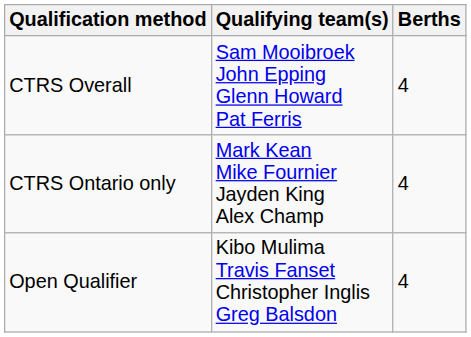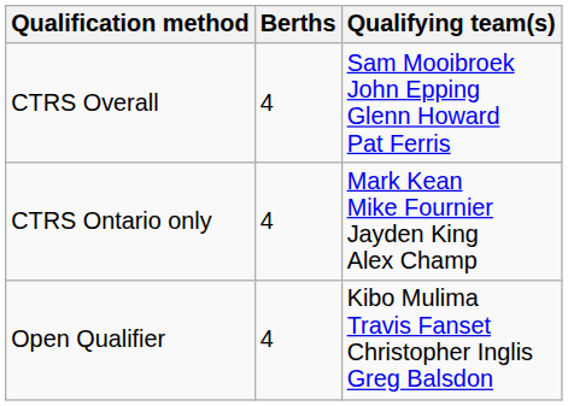 <table class="wikitable">
 <tr>
 <th scope="col">Qualification method</th>
+<th scope="col">Berths</th>
 <th scope="col">Qualifying team(s)</th>
-<th scope="col">Berths</th>
 </tr>
 <tr>
 <td>CTRS Overall</td>
+<td>4</td>
 <td><a href='#'>Sam Mooibroek</a> <br> <a href='#'>John Epping</a> <br> <a href='#'>Glenn Howard</a> <br> <a href='#'>Pat Ferris</a></td>
-<td>4</td>
 </tr>
 <tr>
 <td>CTRS Ontario only</td>
+<td>4</td>
 <td><a href='#'>Mark Kean</a> <br> <a href='#'>Mike Fournier</a> <br> Jayden King <br> Alex Champ</td>
-<td>4</td>
 </tr>
 <tr>
 <td>Open Qualifier</td>
+<td>4</td>
 <td>Kibo Mulima <br> <a href='#'>Travis Fanset</a> <br> Christopher Inglis <br> <a href='#'>Greg Balsdon</a></td>
-<td>4</td>
 </tr>
 </table>
